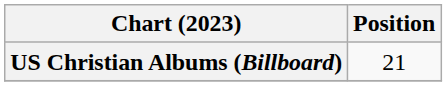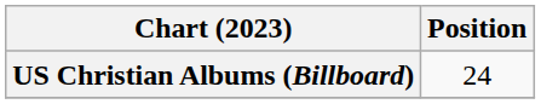 <table class="wikitable plainrowheaders" style="text-align:center">
 <tr>
 <th scope="col">Chart (2023)</th>
 <th scope="col">Position</th>
 </tr>
 <tr>
 <th scope="row">US Christian Albums (<em>Billboard</em>)</th>
-<td>21</td>
+<td>24</td>
 </tr>
 <tr>
 </tr>
 </table>
